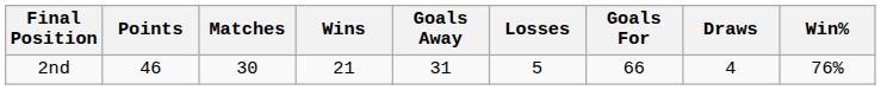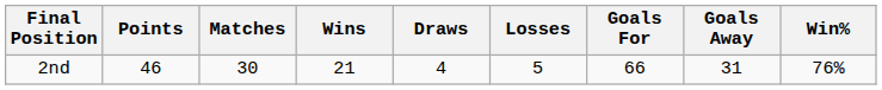 <table class="wikitable" style="font-size: 95%; text-align: center;">
 <tr>
 <th width=60>Final Position</th>
 <th width=60>Points</th>
 <th width=60>Matches</th>
 <th width=60>Wins</th>
-<th width=60>Goals Away</th>
+<th width=60>Draws</th>
 <th width=60>Losses</th>
 <th width=60>Goals For</th>
-<th width=60>Draws</th>
+<th width=60>Goals Away</th>
 <th width=60>Win%</th>
 </tr>
 <tr>
 <td>2nd</td>
 <td>46</td>
 <td>30</td>
 <td>21</td>
-<td>31</td>
+<td>4</td>
 <td>5</td>
 <td>66</td>
-<td>4</td>
+<td>31</td>
 <td>76%</td>
 </tr>
 </table>
